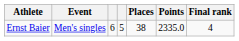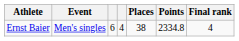 <table class="wikitable" border="1" style="font-size:90%">
 <tr>
 <th>Athlete</th>
 <th>Event</th>
 <th></th>
 <th></th>
 <th>Places</th>
 <th>Points</th>
 <th>Final rank</th>
 </tr>
 <tr align=center>
 <td align=left><a href='#'>Ernst Baier</a></td>
 <td><a href='#'>Men's singles</a></td>
 <td>6</td>
-<td>5</td>
+<td>4</td>
 <td>38</td>
-<td>2335.0</td>
+<td>2334.8</td>
 <td>4</td>
 </tr>
 </table>
